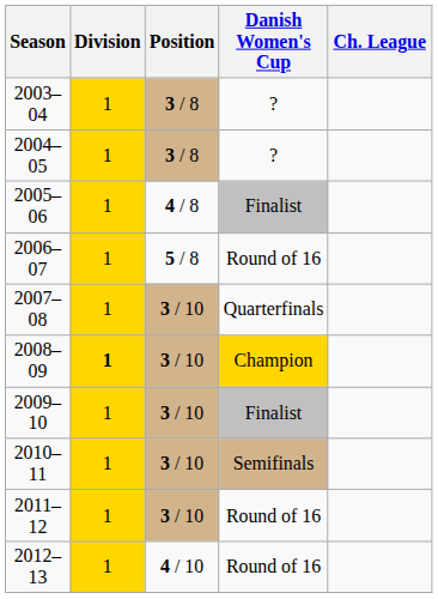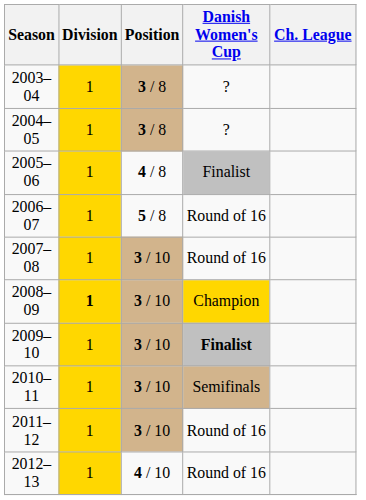 <table class="wikitable">
 <tr style="background:#f0f6fa;">
 <th width=40px>Season</th>
 <th width=40px>Division</th>
 <th width=40px>Position</th>
 <th width=80px><a href='#'>Danish Women's Cup</a></th>
 <th width=80px><a href='#'>Ch. League</a></th>
 </tr>
 <tr align="center">
 <td>2003–04</td>
 <td bgcolor=gold>1</td>
 <td bgcolor=#D2B48C><strong>3</strong> / 8</td>
 <td>?</td>
 <td></td>
 </tr>
 <tr align="center">
 <td>2004–05</td>
 <td bgcolor=gold>1</td>
 <td bgcolor=#D2B48C><strong>3</strong> / 8</td>
 <td>?</td>
 <td></td>
 </tr>
 <tr align="center">
 <td>2005–06</td>
 <td bgcolor=gold>1</td>
 <td><strong>4</strong> / 8</td>
 <td bgcolor=silver>Finalist</td>
 <td></td>
 </tr>
 <tr align="center">
 <td>2006–07</td>
 <td bgcolor=gold>1</td>
 <td><strong>5</strong> / 8</td>
 <td>Round of 16</td>
 <td></td>
 </tr>
 <tr align="center">
 <td>2007–08</td>
 <td bgcolor=gold>1</td>
 <td bgcolor=#D2B48C><strong>3</strong> / 10</td>
-<td>Quarterfinals</td>
+<td>Round of 16</td>
 <td></td>
 </tr>
 <tr align="center">
 <td>2008–09</td>
 <td bgcolor=gold><strong>1</strong></td>
 <td bgcolor=#D2B48C><strong>3</strong> / 10</td>
 <td bgcolor=gold>Champion</td>
 <td></td>
 </tr>
 <tr align="center">
 <td>2009–10</td>
 <td bgcolor=gold>1</td>
 <td bgcolor=#D2B48C><strong>3</strong> / 10</td>
-<td bgcolor=silver>Finalist</td>
+<td bgcolor=silver><strong>Finalist</strong></td>
 <td></td>
 </tr>
 <tr align="center">
 <td>2010–11</td>
 <td bgcolor=gold>1</td>
 <td bgcolor=#D2B48C><strong>3</strong> / 10</td>
 <td bgcolor=#D2B48C>Semifinals</td>
 <td></td>
 </tr>
 <tr align="center">
 <td>2011–12</td>
 <td bgcolor=gold>1</td>
 <td bgcolor=#D2B48C><strong>3</strong> / 10</td>
 <td>Round of 16</td>
 <td></td>
 </tr>
 <tr align="center">
 <td>2012–13</td>
 <td bgcolor=gold>1</td>
 <td><strong>4</strong> / 10</td>
 <td>Round of 16</td>
 <td></td>
 </tr>
 <tr align="center">
 </tr>
 </table>
